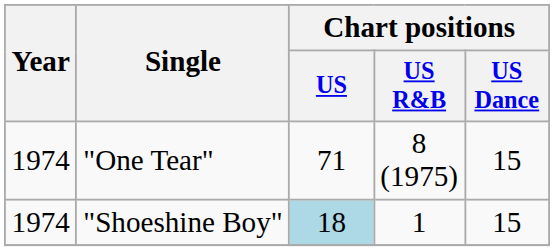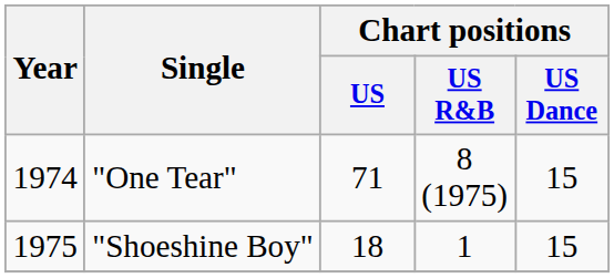 <table class="wikitable" style="text-align:center;">
 <tr>
 <th rowspan="2">Year</th>
 <th rowspan="2">Single</th>
 <th colspan="3">Chart positions</th>
 </tr>
 <tr style="font-size:smaller;">
 <th width="40"><a href='#'>US</a></th>
 <th width="40"><a href='#'>US<br>R&B</a></th>
 <th width="40"><a href='#'>US<br>Dance</a></th>
 </tr>
 <tr>
 <td rowspan="1">1974</td>
 <td align="left">"One Tear"</td>
 <td>71</td>
 <td>8 (1975)</td>
 <td>15</td>
 </tr>
 <tr>
-<td rowspan="1">1974</td>
+<td rowspan="1">1975</td>
 <td align="left">"Shoeshine Boy"</td>
-<td style="background: lightblue;">18</td>
+<td>18</td>
 <td>1</td>
 <td>15</td>
 </tr>
 <tr>
 </tr>
 </table>
